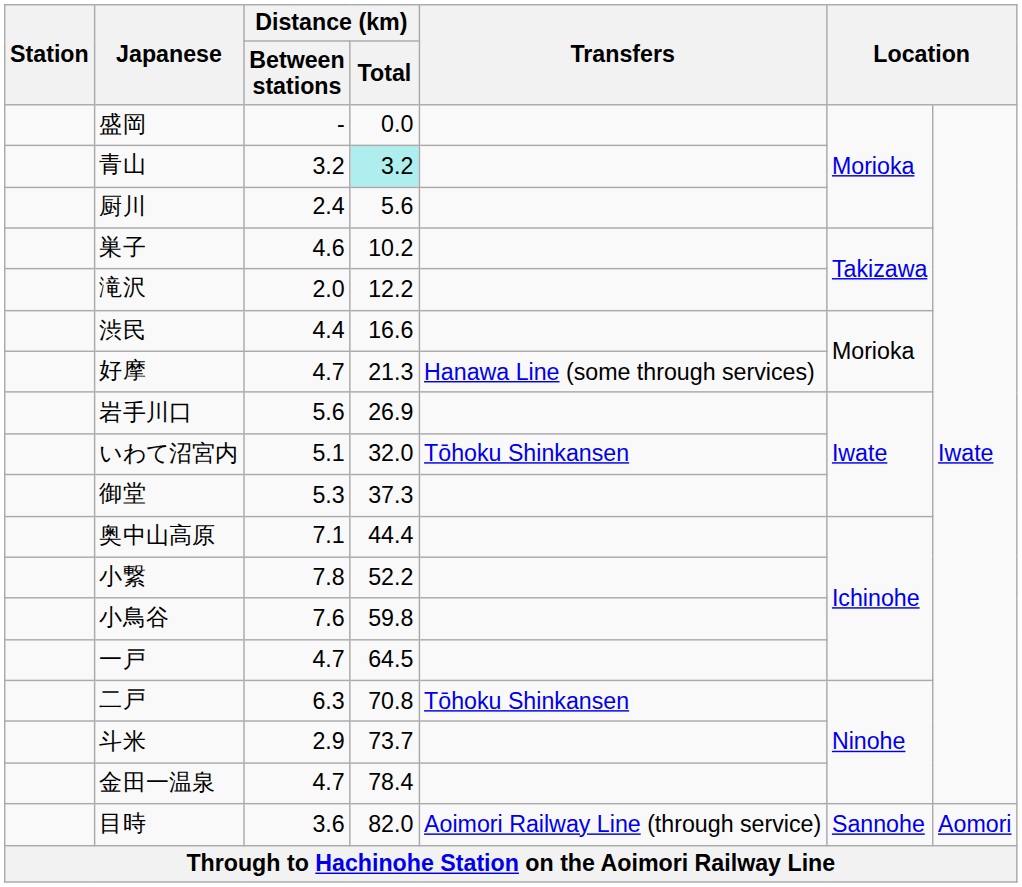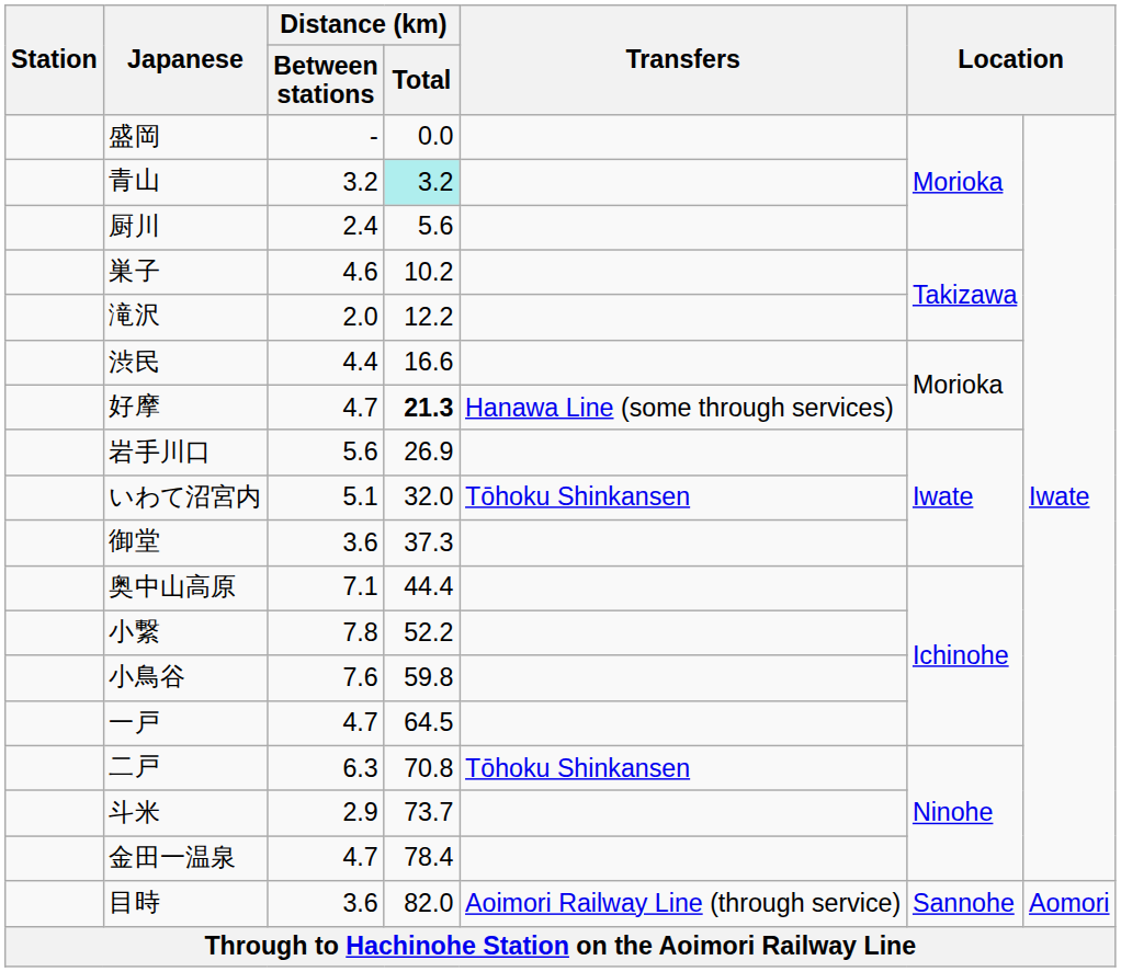 <table class="wikitable">
 <tr>
 <th rowspan="2">Station</th>
 <th rowspan="2">Japanese</th>
 <th colspan="2">Distance (km)</th>
 <th rowspan="2">Transfers</th>
 <th rowspan="2" colspan="2">Location</th>
 </tr>
 <tr>
 <th style="width:2.5em;">Between<br>stations</th>
 <th style="width:2.5em;">Total</th>
 </tr>
 <tr>
 <td></td>
 <td>盛岡</td>
 <td style="text-align:right;">-</td>
 <td style="text-align:right;">0.0</td>
 <td></td>
 <td rowspan="3"><a href='#'>Morioka</a></td>
 <td rowspan="17"><a href='#'>Iwate</a></td>
 </tr>
 <tr>
 <td></td>
 <td>青山</td>
 <td style="text-align:right;">3.2</td>
 <td style="background: paleturquoise; text-align:right;">3.2</td>
 <td> </td>
 </tr>
 <tr>
 <td></td>
 <td>厨川</td>
 <td style="text-align:right;">2.4</td>
 <td style="text-align:right;">5.6</td>
 <td> </td>
 </tr>
 <tr>
 <td></td>
 <td>巣子</td>
 <td style="text-align:right;">4.6</td>
 <td style="text-align:right;">10.2</td>
 <td> </td>
 <td rowspan="2"><a href='#'>Takizawa</a></td>
 </tr>
 <tr>
 <td></td>
 <td>滝沢</td>
 <td style="text-align:right;">2.0</td>
 <td style="text-align:right;">12.2</td>
 <td> </td>
 </tr>
 <tr>
 <td></td>
 <td>渋民</td>
 <td style="text-align:right;">4.4</td>
 <td style="text-align:right;">16.6</td>
 <td> </td>
 <td rowspan="2">Morioka</td>
 </tr>
 <tr>
 <td></td>
 <td>好摩</td>
 <td style="text-align:right;">4.7</td>
-<td style="text-align:right;">21.3</td>
+<td style="text-align:right;"><strong>21.3</strong></td>
 <td> <a href='#'>Hanawa Line</a> (some through services)</td>
 </tr>
 <tr>
 <td></td>
 <td>岩手川口</td>
 <td style="text-align:right;">5.6</td>
 <td style="text-align:right;">26.9</td>
 <td> </td>
 <td rowspan="3"><a href='#'>Iwate</a></td>
 </tr>
 <tr>
 <td></td>
 <td>いわて沼宮内</td>
 <td style="text-align:right;">5.1</td>
 <td style="text-align:right;">32.0</td>
 <td> <a href='#'>Tōhoku Shinkansen</a></td>
 </tr>
 <tr>
 <td></td>
 <td>御堂</td>
-<td style="text-align:right;">5.3</td>
+<td style="text-align:right;">3.6</td>
 <td style="text-align:right;">37.3</td>
 <td> </td>
 </tr>
 <tr>
 <td></td>
 <td>奥中山高原</td>
 <td style="text-align:right;">7.1</td>
 <td style="text-align:right;">44.4</td>
 <td> </td>
 <td rowspan="4"><a href='#'>Ichinohe</a></td>
 </tr>
 <tr>
 <td></td>
 <td>小繋</td>
 <td style="text-align:right;">7.8</td>
 <td style="text-align:right;">52.2</td>
 <td> </td>
 </tr>
 <tr>
 <td></td>
 <td>小鳥谷</td>
 <td style="text-align:right;">7.6</td>
 <td style="text-align:right;">59.8</td>
 <td> </td>
 </tr>
 <tr>
 <td></td>
 <td>一戸</td>
 <td style="text-align:right;">4.7</td>
 <td style="text-align:right;">64.5</td>
 <td> </td>
 </tr>
 <tr>
 <td></td>
 <td>二戸</td>
 <td style="text-align:right;">6.3</td>
 <td style="text-align:right;">70.8</td>
 <td> <a href='#'>Tōhoku Shinkansen</a></td>
 <td rowspan="3"><a href='#'>Ninohe</a></td>
 </tr>
 <tr>
 <td></td>
 <td>斗米</td>
 <td style="text-align:right;">2.9</td>
 <td style="text-align:right;">73.7</td>
 <td> </td>
 </tr>
 <tr>
 <td></td>
 <td>金田一温泉</td>
 <td style="text-align:right;">4.7</td>
 <td style="text-align:right;">78.4</td>
 <td> </td>
 </tr>
 <tr>
 <td></td>
 <td>目時</td>
 <td style="text-align:right;">3.6</td>
 <td style="text-align:right;">82.0</td>
 <td> <a href='#'>Aoimori Railway Line</a> (through service)</td>
 <td><a href='#'>Sannohe</a></td>
 <td><a href='#'>Aomori</a></td>
 </tr>
 <tr>
 <th colspan="9">Through to <a href='#'>Hachinohe Station</a> on the Aoimori Railway Line</th>
 </tr>
 </table>
